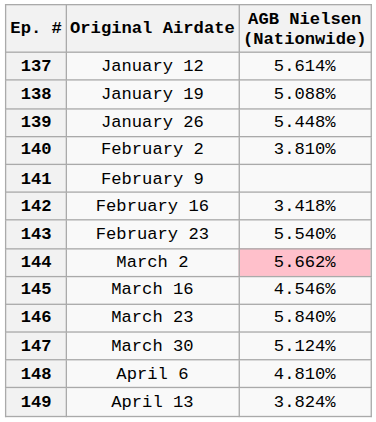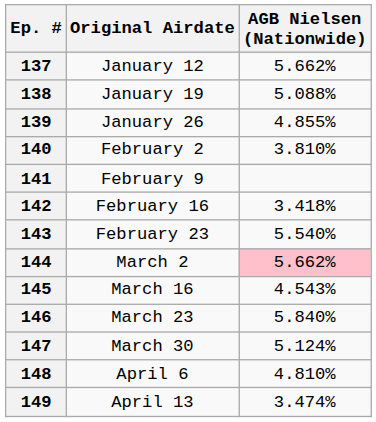 <table class="wikitable" style="text-align:center; margin-left:auto; margin-right:auto">
 <tr>
 <th>Ep. #</th>
 <th>Original Airdate</th>
 <th>AGB Nielsen<br>(Nationwide)<br></th>
 </tr>
 <tr>
 <th>137</th>
 <td>January 12</td>
-<td>5.614%</td>
+<td>5.662%</td>
 </tr>
 <tr>
 <th>138</th>
 <td>January 19</td>
 <td>5.088%</td>
 </tr>
 <tr>
 <th>139</th>
 <td>January 26</td>
-<td>5.448%</td>
+<td>4.855%</td>
 </tr>
 <tr>
 <th>140</th>
 <td>February 2</td>
 <td>3.810%</td>
 </tr>
 <tr>
 <th>141</th>
 <td>February 9</td>
 <td></td>
 </tr>
 <tr>
 <th>142</th>
 <td>February 16</td>
 <td>3.418%</td>
 </tr>
 <tr>
 <th>143</th>
 <td>February 23</td>
 <td>5.540%</td>
 </tr>
 <tr>
 <th>144</th>
 <td>March 2</td>
 <td style="background: pink;">5.662%</td>
 </tr>
 <tr>
 <th>145</th>
 <td>March 16</td>
-<td>4.546%</td>
+<td>4.543%</td>
 </tr>
 <tr>
 <th>146</th>
 <td>March 23</td>
 <td>5.840%</td>
 </tr>
 <tr>
 <th>147</th>
 <td>March 30</td>
 <td>5.124%</td>
 </tr>
 <tr>
 <th>148</th>
 <td>April 6</td>
 <td>4.810%</td>
 </tr>
 <tr>
 <th>149</th>
 <td>April 13</td>
-<td>3.824%</td>
+<td>3.474%</td>
 </tr>
 </table>
